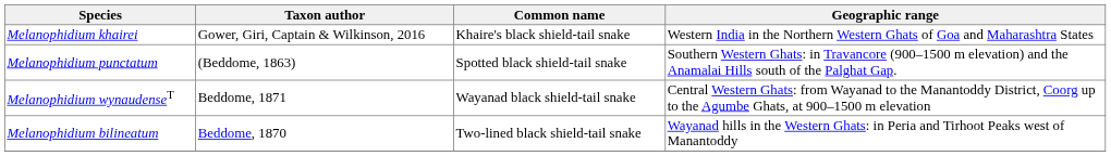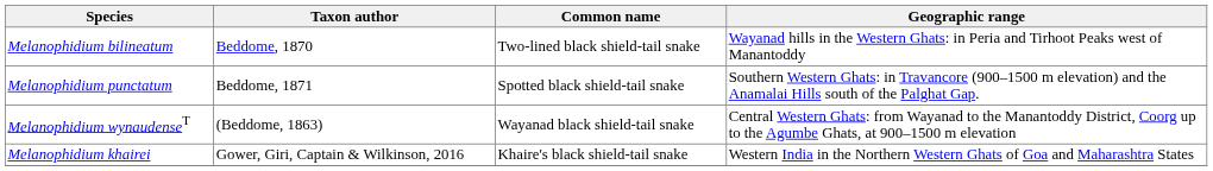 <table cellspacing=0 cellpadding=2 border=1 style="border-collapse: collapse;">
 <tr>
 <th bgcolor="#f0f0f0">Species</th>
 <th bgcolor="#f0f0f0">Taxon author</th>
 <th bgcolor="#f0f0f0">Common name</th>
 <th bgcolor="#f0f0f0">Geographic range</th>
 </tr>
 <tr>
+<td><em><a href='#'>Melanophidium bilineatum</a></em></td>
+<td><a href='#'>Beddome</a>, 1870</td>
+<td>Two-lined black shield-tail snake</td>
+<td style="width:40%"><a href='#'>Wayanad</a> hills in the <a href='#'>Western Ghats</a>: in Peria and Tirhoot Peaks west of Manantoddy</td>
+</tr>
+<tr>
+<td><em><a href='#'>Melanophidium punctatum</a></em></td>
+<td>Beddome, 1871</td>
+<td>Spotted black shield-tail snake</td>
+<td>Southern <a href='#'>Western Ghats</a>: in <a href='#'>Travancore</a> (900–1500 m elevation) and the <a href='#'>Anamalai Hills</a> south of the <a href='#'>Palghat Gap</a>.</td>
+</tr>
+<tr>
+<td><em><a href='#'>Melanophidium wynaudense</a></em><span><sup>T</sup></span></td>
+<td>(Beddome, 1863)</td>
+<td>Wayanad black shield-tail snake</td>
+<td>Central <a href='#'>Western Ghats</a>: from Wayanad to the Manantoddy District, <a href='#'>Coorg</a> up to the <a href='#'>Agumbe</a> Ghats, at 900–1500 m elevation</td>
+</tr>
+<tr>
 <td><em><a href='#'>Melanophidium khairei</a></em></td>
 <td>Gower, Giri, Captain & Wilkinson, 2016</td>
 <td>Khaire's black shield-tail snake</td>
 <td>Western <a href='#'>India</a> in the Northern <a href='#'>Western Ghats</a> of <a href='#'>Goa</a> and <a href='#'>Maharashtra</a> States</td>
 </tr>
 <tr>
-<td><em><a href='#'>Melanophidium punctatum</a></em></td>
-<td>(Beddome, 1863)</td>
-<td>Spotted black shield-tail snake</td>
-<td>Southern <a href='#'>Western Ghats</a>: in <a href='#'>Travancore</a> (900–1500 m elevation) and the <a href='#'>Anamalai Hills</a> south of the <a href='#'>Palghat Gap</a>.</td>
-</tr>
-<tr>
-<td><em><a href='#'>Melanophidium wynaudense</a></em><span><sup>T</sup></span></td>
-<td>Beddome, 1871</td>
-<td>Wayanad black shield-tail snake</td>
-<td>Central <a href='#'>Western Ghats</a>: from Wayanad to the Manantoddy District, <a href='#'>Coorg</a> up to the <a href='#'>Agumbe</a> Ghats, at 900–1500 m elevation</td>
-</tr>
-<tr>
-<td><em><a href='#'>Melanophidium bilineatum</a></em></td>
-<td><a href='#'>Beddome</a>, 1870</td>
-<td>Two-lined black shield-tail snake</td>
-<td style="width:40%"><a href='#'>Wayanad</a> hills in the <a href='#'>Western Ghats</a>: in Peria and Tirhoot Peaks west of Manantoddy</td>
-</tr>
-<tr>
 </tr>
 </table>
